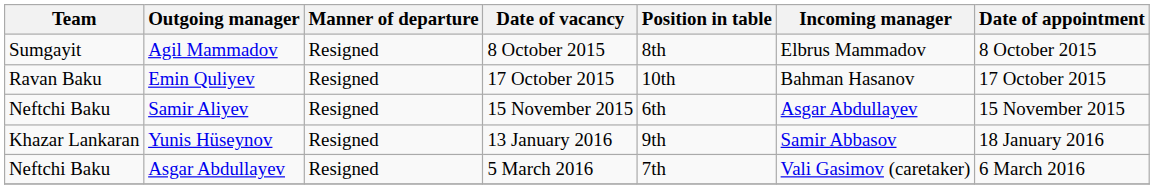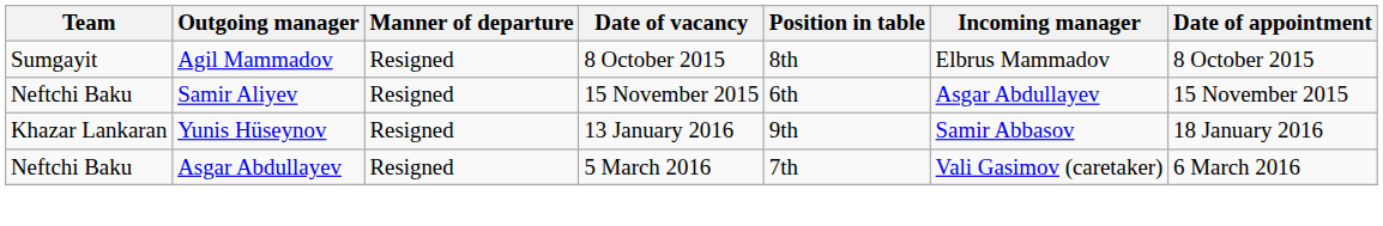 <table class="wikitable">
 <tr>
 <th>Team</th>
 <th>Outgoing manager</th>
 <th>Manner of departure</th>
 <th>Date of vacancy</th>
 <th>Position in table</th>
 <th>Incoming manager</th>
 <th>Date of appointment</th>
 </tr>
 <tr>
 <td>Sumgayit</td>
 <td> <a href='#'>Agil Mammadov</a></td>
 <td>Resigned</td>
 <td>8 October 2015</td>
 <td>8th</td>
 <td> Elbrus Mammadov</td>
 <td>8 October 2015</td>
-</tr>
-<tr>
-<td>Ravan Baku</td>
-<td> <a href='#'>Emin Quliyev</a></td>
-<td>Resigned</td>
-<td>17 October 2015</td>
-<td>10th</td>
-<td> Bahman Hasanov</td>
-<td>17 October 2015</td>
 </tr>
 <tr>
 <td>Neftchi Baku</td>
 <td> <a href='#'>Samir Aliyev</a></td>
 <td>Resigned</td>
 <td>15 November 2015</td>
 <td>6th</td>
 <td> <a href='#'>Asgar Abdullayev</a></td>
 <td>15 November 2015</td>
 </tr>
 <tr>
 <td>Khazar Lankaran</td>
 <td> <a href='#'>Yunis Hüseynov</a></td>
 <td>Resigned</td>
 <td>13 January 2016</td>
 <td>9th</td>
 <td> <a href='#'>Samir Abbasov</a></td>
 <td>18 January 2016</td>
 </tr>
 <tr>
 <td>Neftchi Baku</td>
 <td> <a href='#'>Asgar Abdullayev</a></td>
 <td>Resigned</td>
 <td>5 March 2016</td>
 <td>7th</td>
 <td> <a href='#'>Vali Gasimov</a> (caretaker)</td>
 <td>6 March 2016 </td>
 </tr>
 <tr>
 </tr>
 </table>
